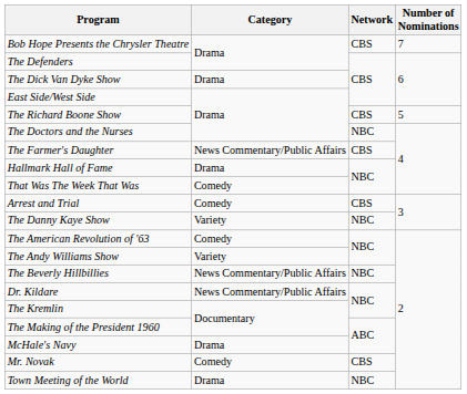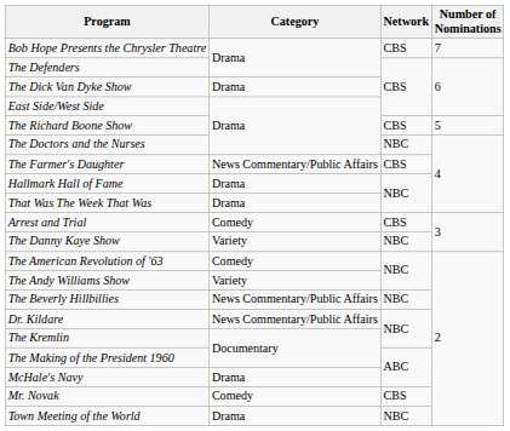 <table class="wikitable">
 <tr>
 <th>Program</th>
 <th>Category</th>
 <th>Network</th>
 <th>Number of<br>Nominations</th>
 </tr>
 <tr>
 <td><em>Bob Hope Presents the Chrysler Theatre</em></td>
 <td rowspan="2">Drama</td>
 <td>CBS</td>
 <td>7</td>
 </tr>
 <tr>
 <td><em>The Defenders</em></td>
 <td rowspan="3">CBS</td>
 <td rowspan="3">6</td>
 </tr>
 <tr>
 <td><em>The Dick Van Dyke Show</em></td>
 <td>Drama</td>
 </tr>
 <tr>
 <td><em>East Side/West Side</em></td>
 <td rowspan="3">Drama</td>
 </tr>
 <tr>
 <td><em>The Richard Boone Show</em></td>
 <td>CBS</td>
 <td>5</td>
 </tr>
 <tr>
 <td><em>The Doctors and the Nurses</em></td>
 <td>NBC</td>
 <td rowspan="4">4</td>
 </tr>
 <tr>
 <td><em>The Farmer's Daughter</em></td>
 <td>News Commentary/Public Affairs</td>
 <td>CBS</td>
 </tr>
 <tr>
 <td><em>Hallmark Hall of Fame</em></td>
 <td>Drama</td>
 <td rowspan="2">NBC</td>
 </tr>
 <tr>
 <td><em>That Was The Week That Was</em></td>
-<td>Comedy</td>
+<td>Drama</td>
 </tr>
 <tr>
 <td><em>Arrest and Trial</em></td>
 <td>Comedy</td>
 <td>CBS</td>
 <td rowspan="2">3</td>
 </tr>
 <tr>
 <td><em>The Danny Kaye Show</em></td>
 <td>Variety</td>
 <td>NBC</td>
 </tr>
 <tr>
 <td><em>The American Revolution of '63</em></td>
 <td>Comedy</td>
 <td rowspan="2">NBC</td>
 <td rowspan="9">2</td>
 </tr>
 <tr>
 <td><em>The Andy Williams Show</em></td>
 <td>Variety</td>
 </tr>
 <tr>
 <td><em>The Beverly Hillbillies</em></td>
 <td>News Commentary/Public Affairs</td>
 <td>NBC</td>
 </tr>
 <tr>
 <td><em>Dr. Kildare</em></td>
 <td>News Commentary/Public Affairs</td>
 <td rowspan="2">NBC</td>
 </tr>
 <tr>
 <td><em>The Kremlin</em></td>
 <td rowspan="2">Documentary</td>
 </tr>
 <tr>
 <td><em>The Making of the President 1960</em></td>
 <td rowspan="2">ABC</td>
 </tr>
 <tr>
 <td><em>McHale's Navy</em></td>
 <td>Drama</td>
 </tr>
 <tr>
 <td><em>Mr. Novak</em></td>
 <td>Comedy</td>
 <td>CBS</td>
 </tr>
 <tr>
 <td><em>Town Meeting of the World</em></td>
 <td>Drama</td>
 <td>NBC</td>
 </tr>
 </table>
